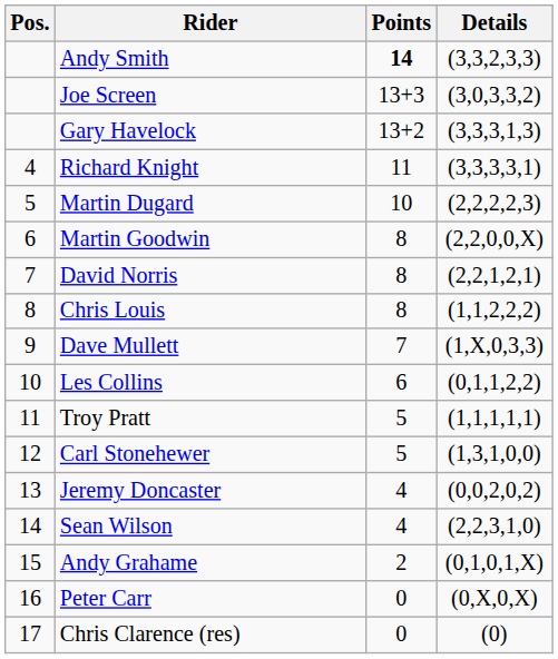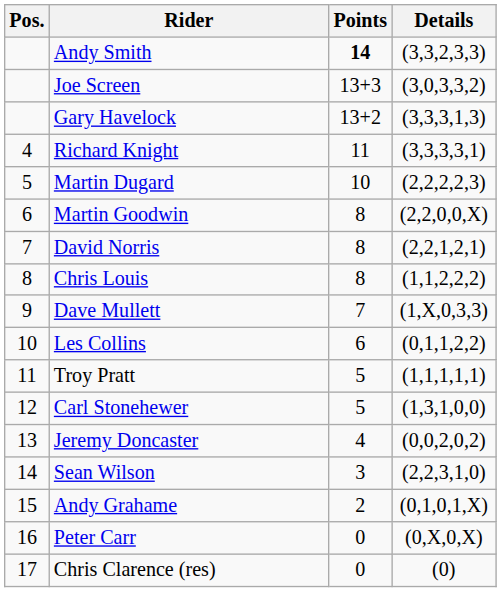 <table class=wikitable style="font-size:93%;">
 <tr>
 <th width=25px>Pos.</th>
 <th width=200px>Rider</th>
 <th width=40px>Points</th>
 <th width=70px>Details</th>
 </tr>
 <tr align=center>
 <td></td>
 <td align=left><a href='#'>Andy Smith</a></td>
 <td><strong>14</strong></td>
 <td>(3,3,2,3,3)</td>
 </tr>
 <tr align=center>
 <td></td>
 <td align=left><a href='#'>Joe Screen</a></td>
 <td>13+3</td>
 <td>(3,0,3,3,2)</td>
 </tr>
 <tr align=center>
 <td></td>
 <td align=left><a href='#'>Gary Havelock</a></td>
 <td>13+2</td>
 <td>(3,3,3,1,3)</td>
 </tr>
 <tr align=center>
 <td>4</td>
 <td align=left><a href='#'>Richard Knight</a></td>
 <td>11</td>
 <td>(3,3,3,3,1)</td>
 </tr>
 <tr align=center>
 <td>5</td>
 <td align=left><a href='#'>Martin Dugard</a></td>
 <td>10</td>
 <td>(2,2,2,2,3)</td>
 </tr>
 <tr align=center>
 <td>6</td>
 <td align=left><a href='#'>Martin Goodwin</a></td>
 <td>8</td>
 <td>(2,2,0,0,X)</td>
 </tr>
 <tr align=center>
 <td>7</td>
 <td align=left><a href='#'>David Norris</a></td>
 <td>8</td>
 <td>(2,2,1,2,1)</td>
 </tr>
 <tr align=center>
 <td>8</td>
 <td align=left><a href='#'>Chris Louis</a></td>
 <td>8</td>
 <td>(1,1,2,2,2)</td>
 </tr>
 <tr align=center>
 <td>9</td>
 <td align=left><a href='#'>Dave Mullett</a></td>
 <td>7</td>
 <td>(1,X,0,3,3)</td>
 </tr>
 <tr align=center>
 <td>10</td>
 <td align=left><a href='#'>Les Collins</a></td>
 <td>6</td>
 <td>(0,1,1,2,2)</td>
 </tr>
 <tr align=center>
 <td>11</td>
 <td align=left>Troy Pratt</td>
 <td>5</td>
 <td>(1,1,1,1,1)</td>
 </tr>
 <tr align=center>
 <td>12</td>
 <td align=left><a href='#'>Carl Stonehewer</a></td>
 <td>5</td>
 <td>(1,3,1,0,0)</td>
 </tr>
 <tr align=center>
 <td>13</td>
 <td align=left><a href='#'>Jeremy Doncaster</a></td>
 <td>4</td>
 <td>(0,0,2,0,2)</td>
 </tr>
 <tr align=center>
 <td>14</td>
 <td align=left><a href='#'>Sean Wilson</a></td>
-<td>4</td>
+<td>3</td>
 <td>(2,2,3,1,0)</td>
 </tr>
 <tr align=center>
 <td>15</td>
 <td align=left><a href='#'>Andy Grahame</a></td>
 <td>2</td>
 <td>(0,1,0,1,X)</td>
 </tr>
 <tr align=center>
 <td>16</td>
 <td align=left><a href='#'>Peter Carr</a></td>
 <td>0</td>
 <td>(0,X,0,X)</td>
 </tr>
 <tr align=center>
 <td>17</td>
 <td align=left>Chris Clarence (res)</td>
 <td>0</td>
 <td>(0)</td>
 </tr>
 </table>
